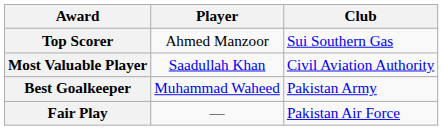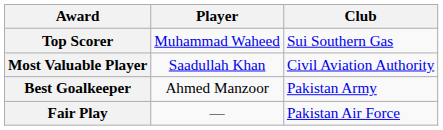 <table class="wikitable" style="text-align:center">
 <tr>
 <th>Award</th>
 <th>Player</th>
 <th>Club</th>
 </tr>
 <tr>
 <th>Top Scorer</th>
-<td align="center">Ahmed Manzoor</td>
+<td align="center"><a href='#'>Muhammad Waheed</a></td>
 <td align="left"><a href='#'>Sui Southern Gas</a></td>
 </tr>
 <tr>
 <th>Most Valuable Player</th>
 <td align="center"><a href='#'>Saadullah Khan</a></td>
 <td align="left"><a href='#'>Civil Aviation Authority</a></td>
 </tr>
 <tr>
 <th>Best Goalkeeper</th>
-<td align="center"><a href='#'>Muhammad Waheed</a></td>
+<td align="center">Ahmed Manzoor</td>
 <td align="left"><a href='#'>Pakistan Army</a></td>
 </tr>
 <tr>
 <th>Fair Play</th>
 <td align="center">—</td>
 <td align="left"><a href='#'>Pakistan Air Force</a></td>
 </tr>
 </table>
